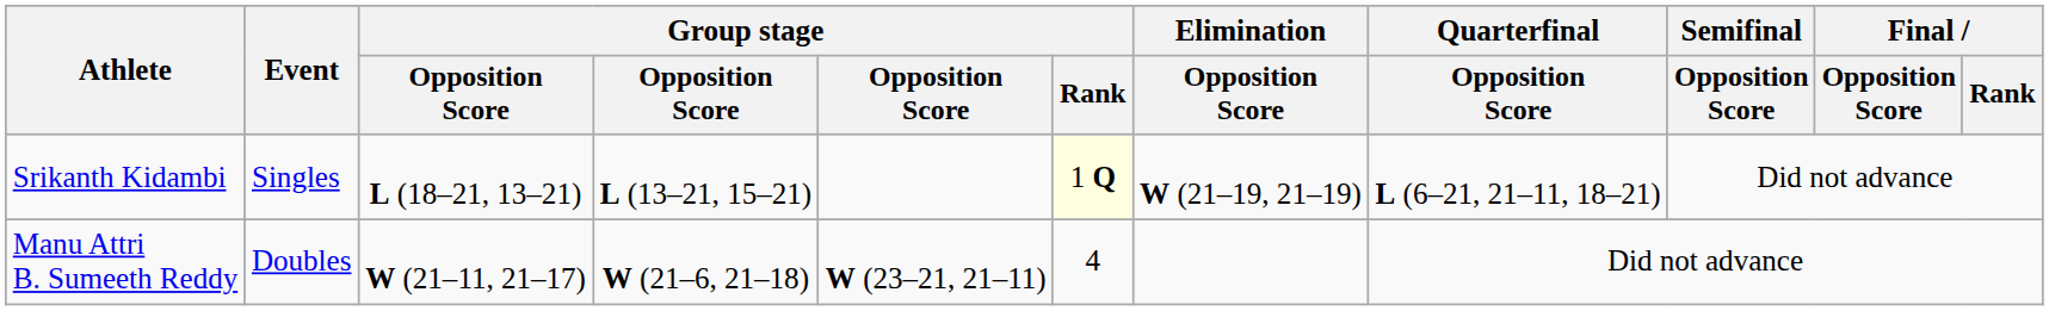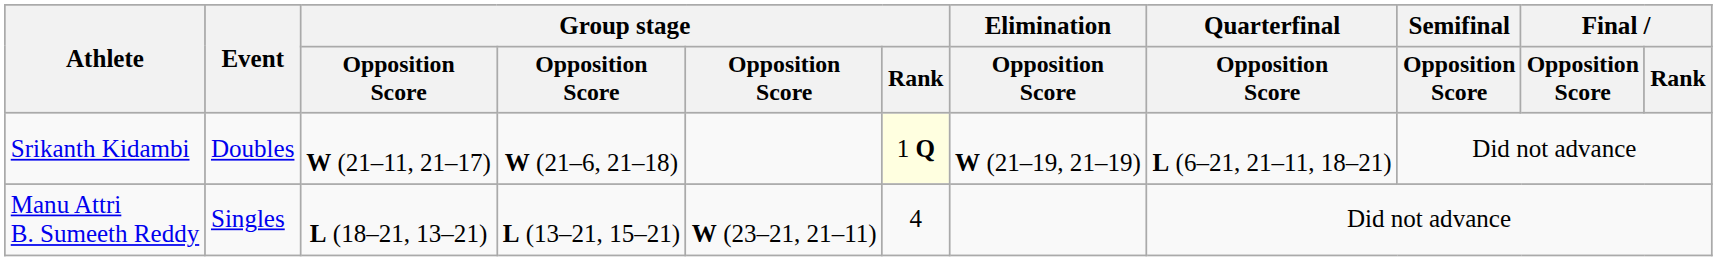 <table class="wikitable" style="font-size:90%">
 <tr>
 <th rowspan=2>Athlete</th>
 <th rowspan=2>Event</th>
 <th colspan=4>Group stage</th>
 <th>Elimination</th>
 <th>Quarterfinal</th>
 <th>Semifinal</th>
 <th colspan=2>Final / </th>
 </tr>
 <tr style="font-size:95%">
 <th>Opposition<br>Score</th>
 <th>Opposition<br>Score</th>
 <th>Opposition<br>Score</th>
 <th>Rank</th>
 <th>Opposition<br>Score</th>
 <th>Opposition<br>Score</th>
 <th>Opposition<br>Score</th>
 <th>Opposition<br>Score</th>
 <th>Rank</th>
 </tr>
 <tr align="center">
 <td align=left><a href='#'>Srikanth Kidambi</a></td>
-<td align=left><a href='#'>Singles</a></td>
-<td><br><strong>L</strong> (18–21, 13–21)</td>
-<td><br><strong>L</strong> (13–21, 15–21)</td>
+<td align=left><a href='#'>Doubles</a></td>
+<td><br><strong>W</strong> (21–11, 21–17)</td>
+<td><br><strong>W</strong> (21–6, 21–18)</td>
 <td></td>
 <td style="background: lightyellow;">1 <strong>Q</strong></td>
 <td><br><strong>W</strong> (21–19, 21–19)</td>
 <td><br><strong>L</strong> (6–21, 21–11, 18–21)</td>
 <td colspan="3">Did not advance</td>
 </tr>
 <tr align=center>
 <td align=left><a href='#'>Manu Attri</a><br><a href='#'>B. Sumeeth Reddy</a></td>
-<td align=left><a href='#'>Doubles</a></td>
-<td><br><strong>W</strong> (21–11, 21–17)</td>
-<td><br><strong>W</strong> (21–6, 21–18)</td>
+<td align=left><a href='#'>Singles</a></td>
+<td><br><strong>L</strong> (18–21, 13–21)</td>
+<td><br><strong>L</strong> (13–21, 15–21)</td>
 <td><br><strong>W</strong> (23–21, 21–11)</td>
 <td>4</td>
 <td></td>
 <td colspan="4">Did not advance</td>
 </tr>
 </table>
